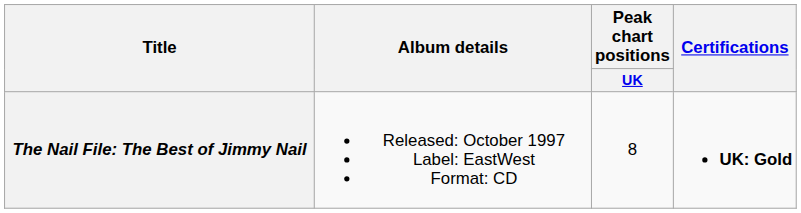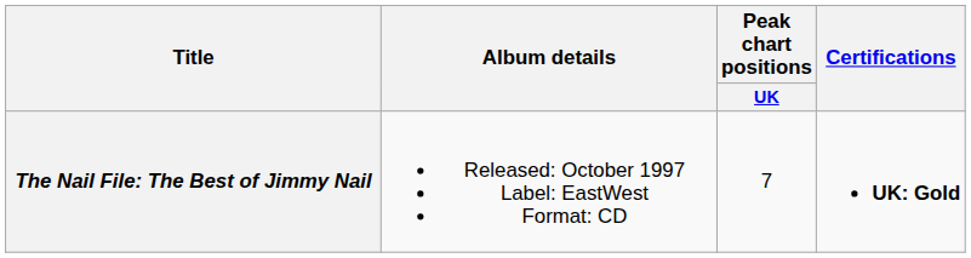 <table class="wikitable plainrowheaders" style="text-align:center;" border="1">
 <tr>
 <th scope="col" rowspan="2" style="width:18em;">Title</th>
 <th scope="col" rowspan="2" style="width:16em;">Album details</th>
 <th scope="col" colspan="1">Peak chart positions</th>
 <th scope="col" rowspan="2"><a href='#'>Certifications</a></th>
 </tr>
 <tr>
 <th scope="col" style="width:3em;font-size:85%;"><a href='#'>UK</a><br></th>
 </tr>
 <tr>
 <th scope="row"><em>The Nail File: The Best of Jimmy Nail</em></th>
 <td><br><ul><li>Released: October 1997</li><li>Label: EastWest</li><li>Format: CD</li></ul></td>
-<td>8</td>
+<td>7</td>
 <td><strong><br><ul><li>UK: Gold</li></ul></strong></td>
 </tr>
 </table>
